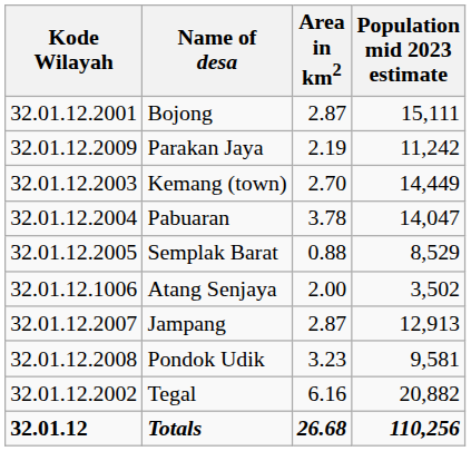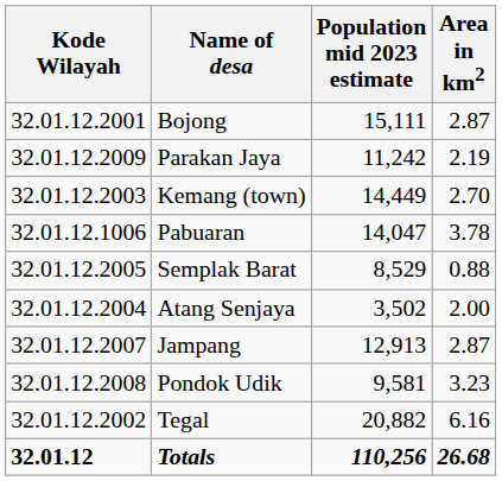 <table class="wikitable">
 <tr>
 <th>Kode <br>Wilayah</th>
 <th>Name of <br> <em>desa</em></th>
+<th>Population<br>mid 2023<br>estimate</th>
 <th>Area <br>in <br>km<sup>2</sup></th>
-<th>Population<br>mid 2023<br>estimate</th>
 </tr>
 <tr>
 <td>32.01.12.2001</td>
 <td>Bojong</td>
+<td align="right">15,111</td>
 <td align="right">2.87</td>
-<td align="right">15,111</td>
 </tr>
 <tr>
 <td>32.01.12.2009</td>
 <td>Parakan Jaya</td>
+<td align="right">11,242</td>
 <td align="right">2.19</td>
-<td align="right">11,242</td>
 </tr>
 <tr>
 <td>32.01.12.2003</td>
 <td>Kemang (town)</td>
+<td align="right">14,449</td>
 <td align="right">2.70</td>
-<td align="right">14,449</td>
 </tr>
 <tr>
-<td>32.01.12.2004</td>
+<td>32.01.12.1006</td>
 <td>Pabuaran</td>
+<td align="right">14,047</td>
 <td align="right">3.78</td>
-<td align="right">14,047</td>
 </tr>
 <tr>
 <td>32.01.12.2005</td>
 <td>Semplak Barat</td>
+<td align="right">8,529</td>
 <td align="right">0.88</td>
-<td align="right">8,529</td>
 </tr>
 <tr>
-<td>32.01.12.1006</td>
+<td>32.01.12.2004</td>
 <td>Atang Senjaya</td>
+<td align="right">3,502</td>
 <td align="right">2.00</td>
-<td align="right">3,502</td>
 </tr>
 <tr>
 <td>32.01.12.2007</td>
 <td>Jampang</td>
+<td align="right">12,913</td>
 <td align="right">2.87</td>
-<td align="right">12,913</td>
 </tr>
 <tr>
 <td>32.01.12.2008</td>
 <td>Pondok Udik</td>
+<td align="right">9,581</td>
 <td align="right">3.23</td>
-<td align="right">9,581</td>
 </tr>
 <tr>
 <td>32.01.12.2002</td>
 <td>Tegal</td>
+<td align="right">20,882</td>
 <td align="right">6.16</td>
-<td align="right">20,882</td>
 </tr>
 <tr>
 <td><strong>32.01.12</strong></td>
 <td><strong><em>Totals</em></strong></td>
+<td align="right"><strong><em>110,256</em></strong></td>
 <td align="right"><strong><em>26.68</em></strong></td>
-<td align="right"><strong><em>110,256</em></strong></td>
 </tr>
 </table>
